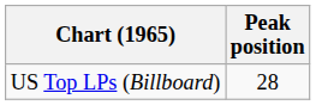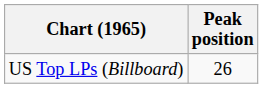 <table class="wikitable">
 <tr>
 <th>Chart (1965)</th>
 <th>Peak<br>position</th>
 </tr>
 <tr>
 <td>US <a href='#'>Top LPs</a> (<em>Billboard</em>)</td>
-<td align="center">28</td>
+<td align="center">26</td>
 </tr>
 </table>
